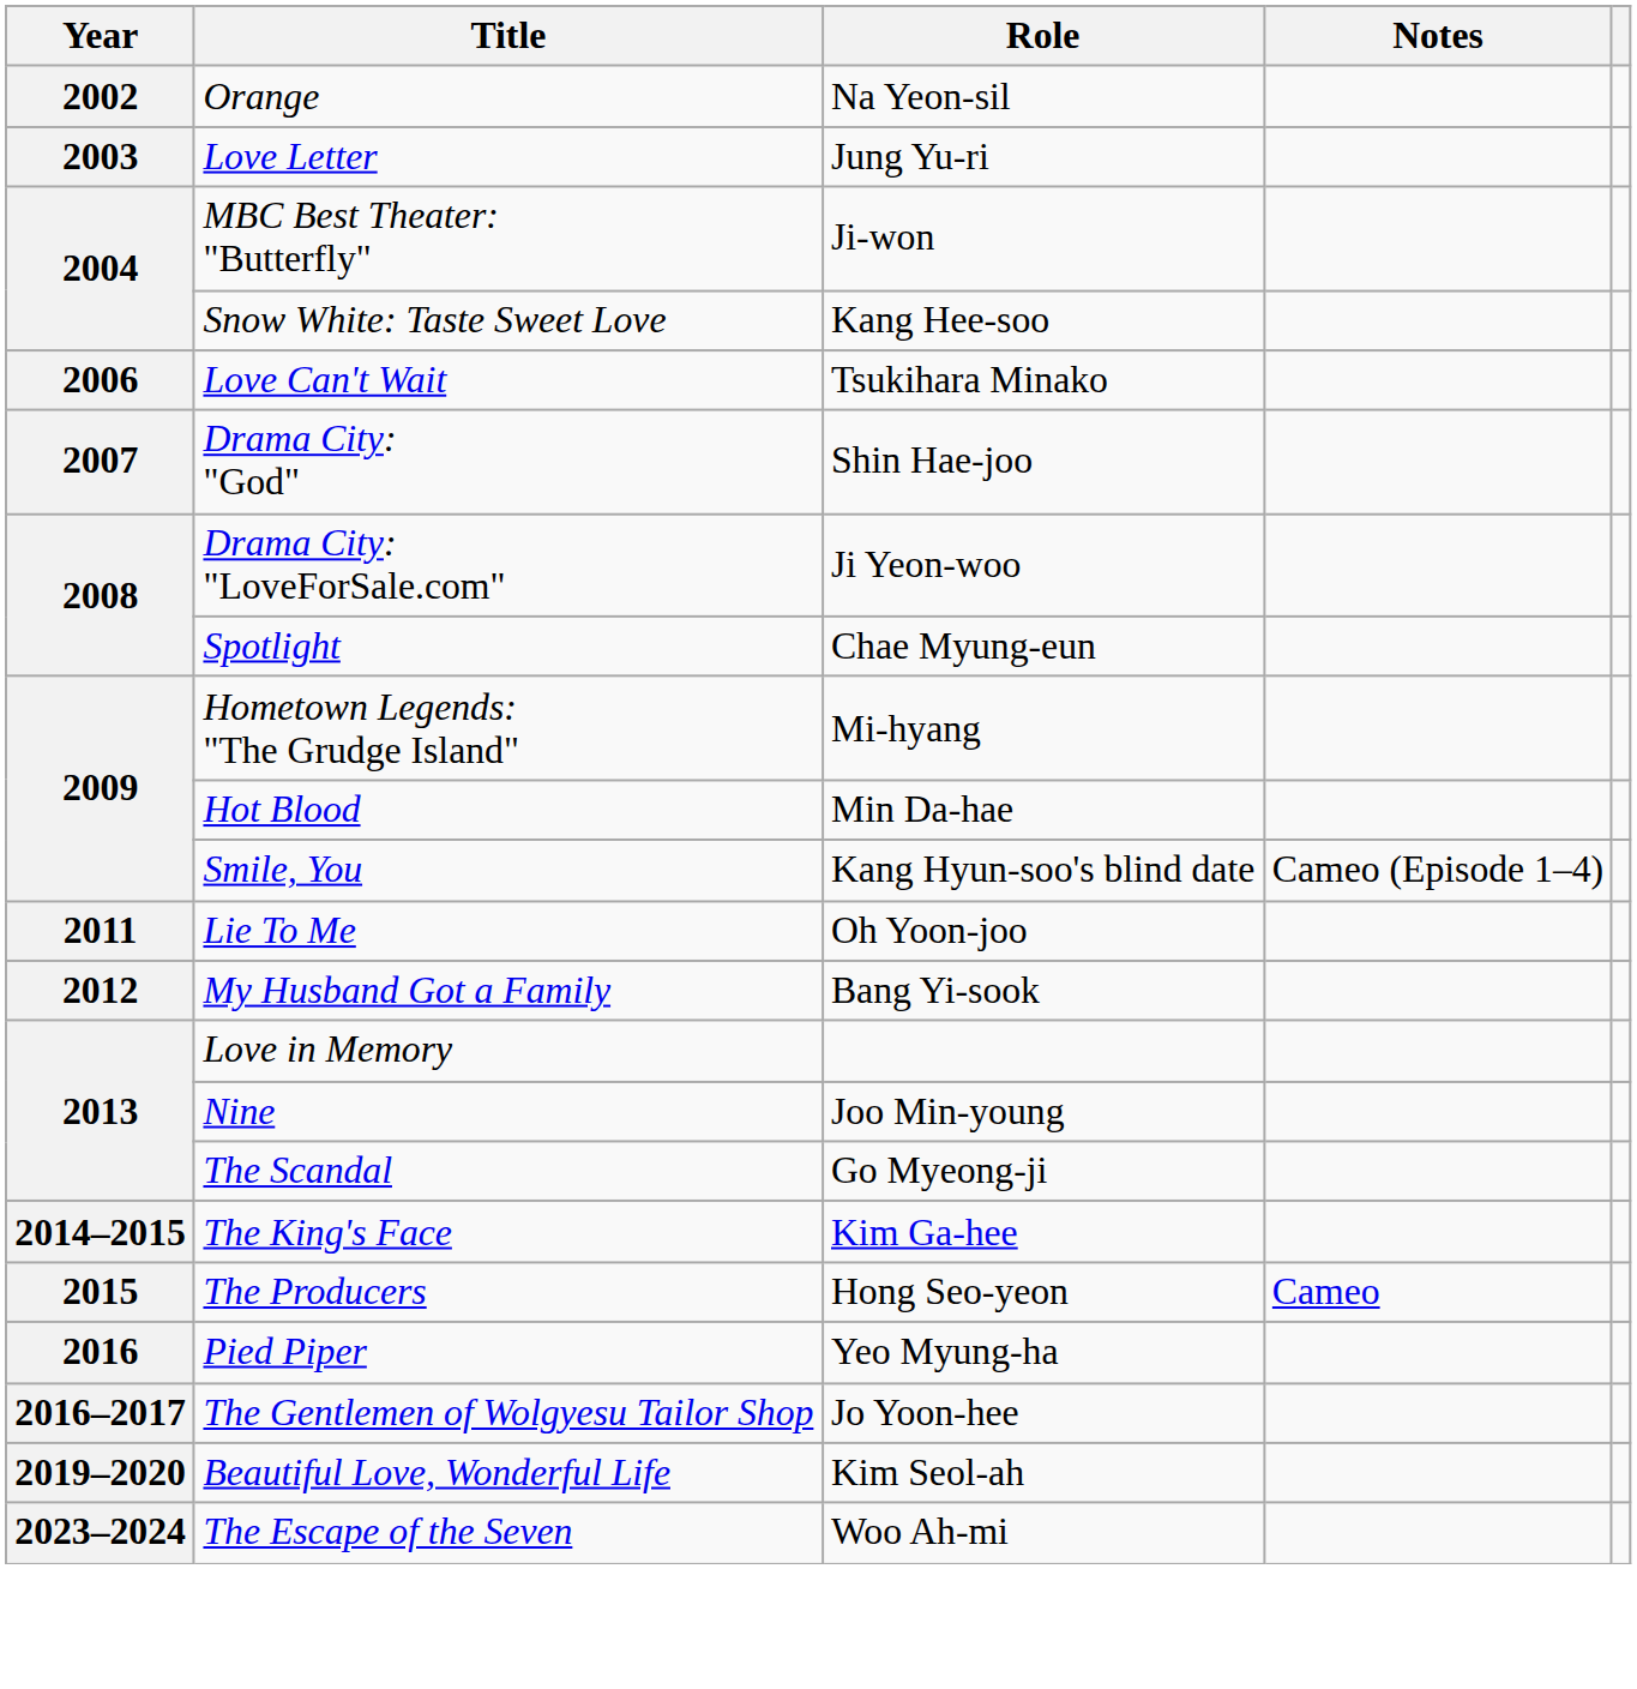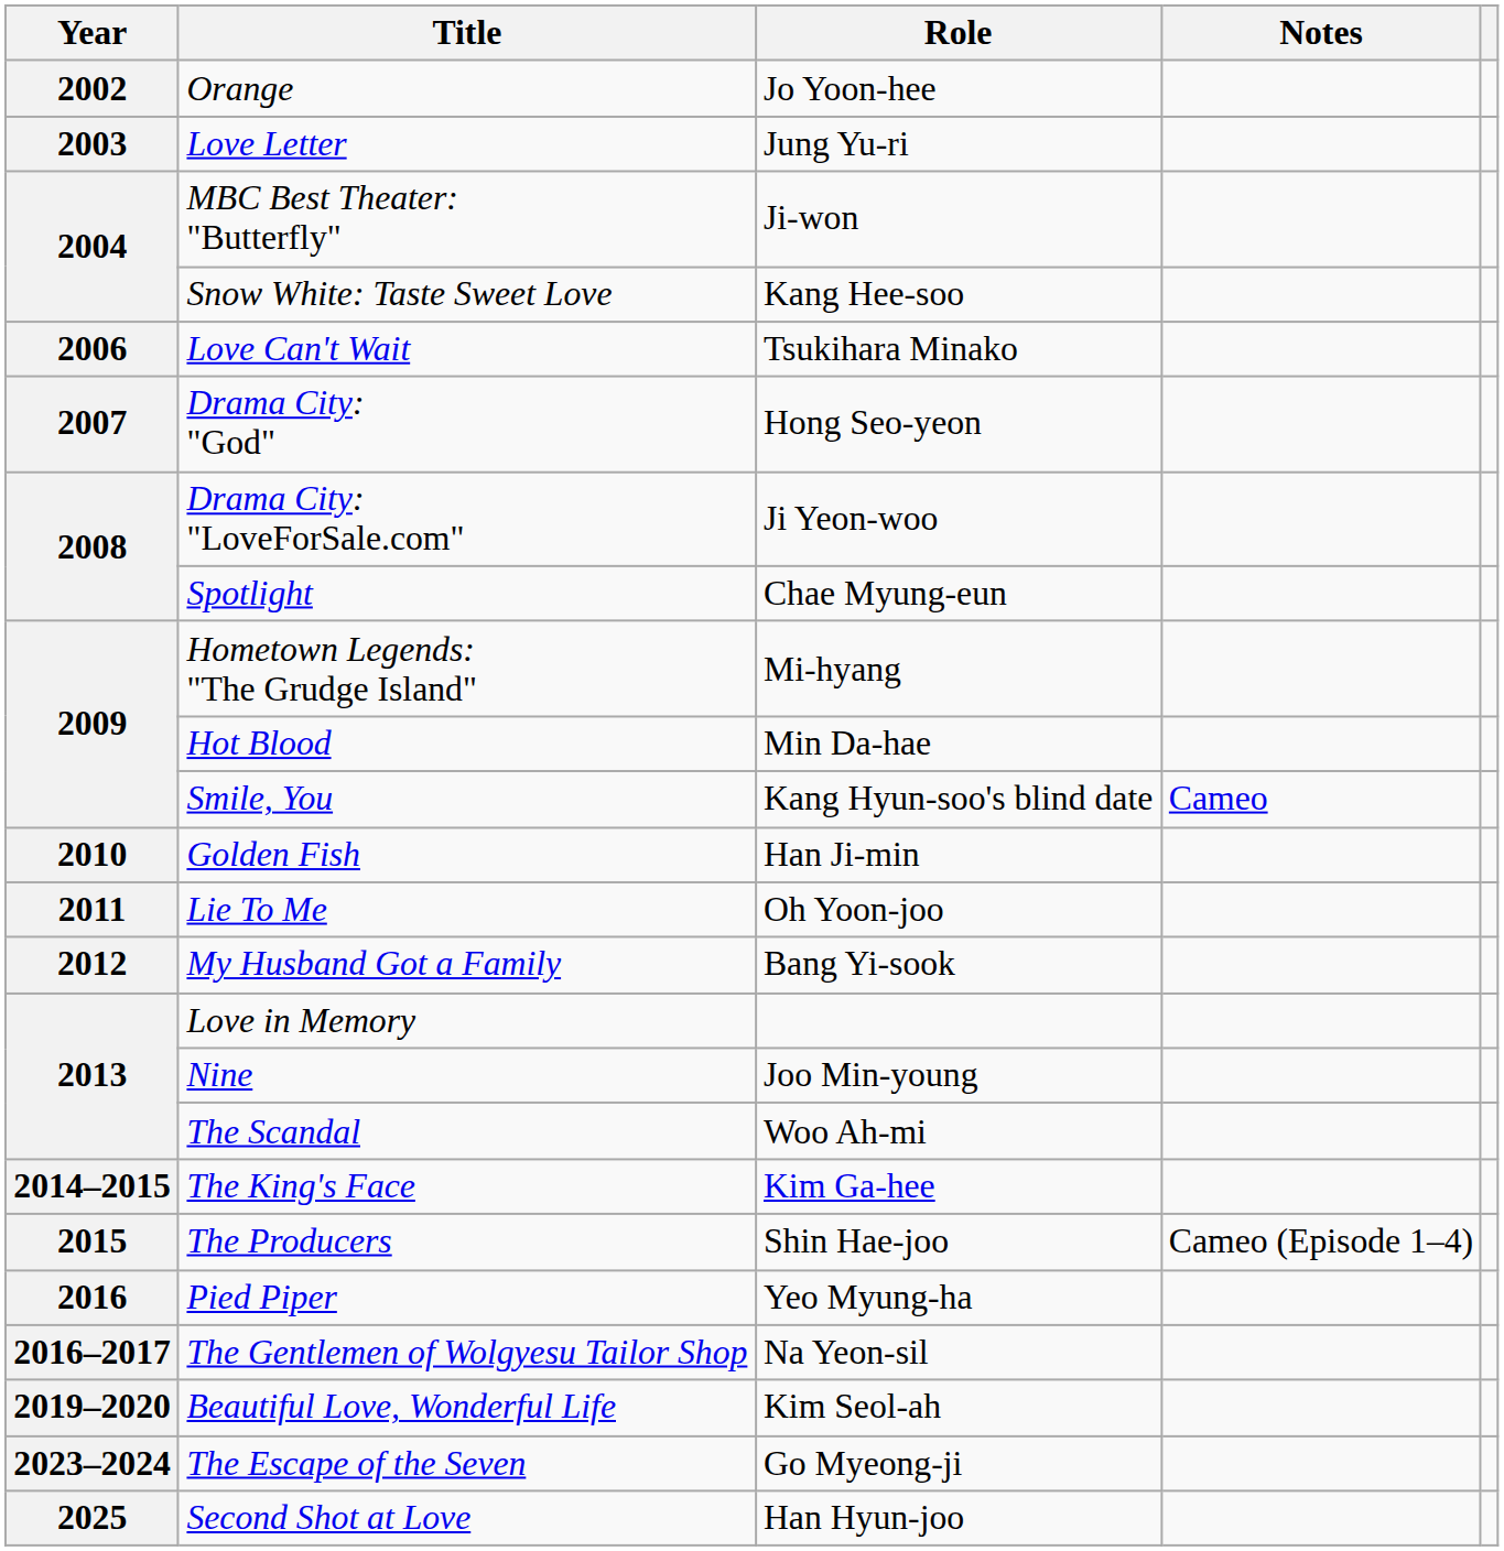 <table class="wikitable plainrowheaders sortable">
 <tr>
 <th scope="col">Year</th>
 <th scope="col">Title</th>
 <th scope="col">Role</th>
 <th scope="col" class="unsortable">Notes</th>
 <th scope="col" class="unsortable"></th>
 </tr>
 <tr>
 <th scope="row">2002</th>
 <td><em>Orange</em></td>
-<td>Na Yeon-sil</td>
+<td>Jo Yoon-hee</td>
 <td></td>
 <td style="text-align:center"></td>
 </tr>
 <tr>
 <th scope="row">2003</th>
 <td><em><a href='#'>Love Letter</a></em></td>
 <td>Jung Yu-ri</td>
 <td></td>
 <td style="text-align:center"></td>
 </tr>
 <tr>
 <th scope="row" rowspan="2">2004</th>
 <td><em>MBC Best Theater:</em><br>"Butterfly"</td>
 <td>Ji-won</td>
 <td></td>
 <td style="text-align:center"></td>
 </tr>
 <tr>
 <td><em>Snow White: Taste Sweet Love</em></td>
 <td>Kang Hee-soo</td>
 <td></td>
 <td style="text-align:center"></td>
 </tr>
 <tr>
 <th scope="row">2006</th>
 <td><em><a href='#'>Love Can't Wait</a></em></td>
 <td>Tsukihara Minako</td>
 <td></td>
 <td style="text-align:center"></td>
 </tr>
 <tr>
 <th scope="row">2007</th>
 <td><em><a href='#'>Drama City</a>:</em><br>"God"</td>
-<td>Shin Hae-joo</td>
+<td>Hong Seo-yeon</td>
 <td></td>
 <td style="text-align:center"></td>
 </tr>
 <tr>
 <th scope="row" rowspan="2">2008</th>
 <td><em><a href='#'>Drama City</a>:</em><br>"LoveForSale.com"</td>
 <td>Ji Yeon-woo</td>
 <td></td>
 <td style="text-align:center"></td>
 </tr>
 <tr>
 <td><em><a href='#'>Spotlight</a></em></td>
 <td>Chae Myung-eun</td>
 <td></td>
 <td style="text-align:center"></td>
 </tr>
 <tr>
 <th scope="row" rowspan="3">2009</th>
 <td><em>Hometown Legends:</em><br>"The Grudge Island"</td>
 <td>Mi-hyang</td>
 <td></td>
 <td style="text-align:center"></td>
 </tr>
 <tr>
 <td><em><a href='#'>Hot Blood</a></em></td>
 <td>Min Da-hae</td>
 <td></td>
 <td style="text-align:center"></td>
 </tr>
 <tr>
 <td><em><a href='#'>Smile, You</a></em></td>
 <td>Kang Hyun-soo's blind date</td>
-<td>Cameo (Episode 1–4)</td>
+<td><a href='#'>Cameo</a></td>
+<td style="text-align:center"></td>
+</tr>
+<tr>
+<th scope="row">2010</th>
+<td><em><a href='#'>Golden Fish</a></em></td>
+<td>Han Ji-min</td>
+<td></td>
 <td style="text-align:center"></td>
 </tr>
 <tr>
 <th scope="row">2011</th>
 <td><em><a href='#'>Lie To Me</a></em></td>
 <td>Oh Yoon-joo</td>
 <td></td>
 <td style="text-align:center"></td>
 </tr>
 <tr>
 <th scope="row">2012</th>
 <td><em><a href='#'>My Husband Got a Family</a></em></td>
 <td>Bang Yi-sook</td>
 <td></td>
 <td style="text-align:center"></td>
 </tr>
 <tr>
 <th scope="row" rowspan="3">2013</th>
 <td><em>Love in Memory</em></td>
 <td></td>
 <td></td>
 <td style="text-align:center"></td>
 </tr>
 <tr>
 <td><em><a href='#'>Nine</a></em></td>
 <td>Joo Min-young</td>
 <td></td>
 <td style="text-align:center"></td>
 </tr>
 <tr>
 <td><em><a href='#'>The Scandal</a></em></td>
-<td>Go Myeong-ji</td>
+<td>Woo Ah-mi</td>
 <td></td>
 <td style="text-align:center"></td>
 </tr>
 <tr>
 <th scope="row">2014–2015</th>
 <td><em><a href='#'>The King's Face</a></em></td>
 <td><a href='#'>Kim Ga-hee</a></td>
 <td></td>
 <td style="text-align:center"></td>
 </tr>
 <tr>
 <th scope="row">2015</th>
 <td><em><a href='#'>The Producers</a></em></td>
-<td>Hong Seo-yeon</td>
-<td><a href='#'>Cameo</a></td>
+<td>Shin Hae-joo</td>
+<td>Cameo (Episode 1–4)</td>
 <td style="text-align:center"></td>
 </tr>
 <tr>
 <th scope="row">2016</th>
 <td><em><a href='#'>Pied Piper</a></em></td>
 <td>Yeo Myung-ha</td>
 <td></td>
 <td style="text-align:center"></td>
 </tr>
 <tr>
 <th scope="row">2016–2017</th>
 <td><em><a href='#'>The Gentlemen of Wolgyesu Tailor Shop</a></em></td>
-<td>Jo Yoon-hee</td>
+<td>Na Yeon-sil</td>
 <td></td>
 <td style="text-align:center"></td>
 </tr>
 <tr>
 <th scope="row">2019–2020</th>
 <td><em><a href='#'>Beautiful Love, Wonderful Life</a></em></td>
 <td>Kim Seol-ah</td>
 <td></td>
 <td style="text-align:center"></td>
 </tr>
 <tr>
 <th scope="row">2023–2024</th>
 <td><em><a href='#'>The Escape of the Seven</a></em></td>
-<td>Woo Ah-mi</td>
+<td>Go Myeong-ji</td>
+<td></td>
+<td style="text-align:center"></td>
+</tr>
+<tr>
+<th scope="row">2025</th>
+<td><em><a href='#'>Second Shot at Love</a></em></td>
+<td>Han Hyun-joo</td>
 <td></td>
 <td style="text-align:center"></td>
 </tr>
 </table>
